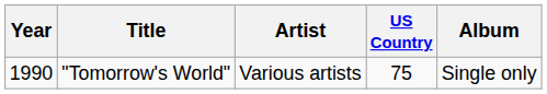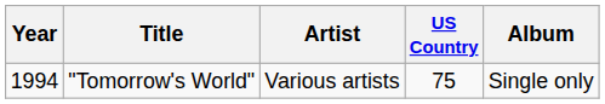 <table class="wikitable">
 <tr>
 <th>Year</th>
 <th>Title</th>
 <th>Artist</th>
 <th width="50"><small><a href='#'>US Country</a></small></th>
 <th>Album</th>
 </tr>
 <tr>
-<td>1990</td>
+<td>1994</td>
 <td>"Tomorrow's World"</td>
 <td align="center">Various artists</td>
 <td align="center">75</td>
 <td>Single only</td>
 </tr>
 </table>
